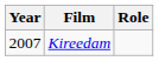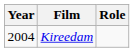 <table class="wikitable">
 <tr>
 <th>Year</th>
 <th>Film</th>
 <th>Role</th>
 </tr>
 <tr>
-<td>2007</td>
+<td>2004</td>
 <td><a href='#'><em>Kireedam</em></a></td>
 <td></td>
 </tr>
 </table>
